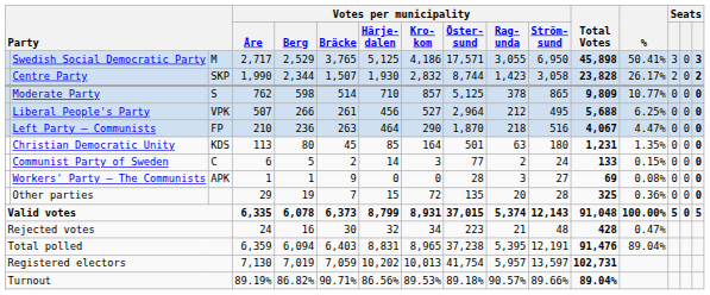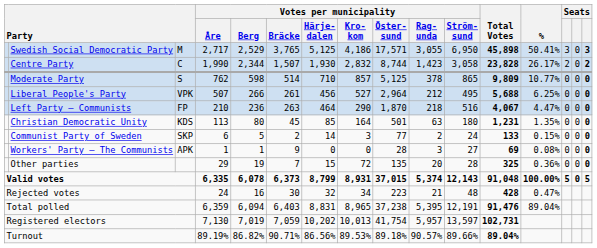 <table class="wikitable" border="1" style="text-align:right;">
 <tr>
 <th style="text-align:left;" valign=bottom rowspan=2 colspan=3>Party</th>
 <th colspan=8>Votes per municipality</th>
 <th align=center valign=bottom rowspan=2 width="50">Total Votes</th>
 <th align=center valign=bottom rowspan=2 width="50">%</th>
 <th colspan=3>Seats</th>
 </tr>
 <tr>
 <th align=center valign=bottom width="50"><a href='#'>Åre</a></th>
 <th align=center valign=bottom width="50"><a href='#'>Berg</a></th>
 <th align=center valign=bottom width="50"><a href='#'>Bräcke</a></th>
 <th align=center valign=bottom width="50"><a href='#'>Härje- dalen</a></th>
 <th align=center valign=bottom width="50"><a href='#'>Kro- kom</a></th>
 <th align=center valign=bottom width="50"><a href='#'>Öster- sund</a></th>
 <th align=center valign=bottom width="50"><a href='#'>Rag- unda</a></th>
 <th align=center valign=bottom width="50"><a href='#'>Ström- sund</a></th>
 <th align=center valign=bottom width="20"><small></small></th>
 <th align=center valign=bottom width="20"><small><a href='#'></a></small></th>
 <th align=center valign=bottom width="20"><small></small></th>
 </tr>
 <tr style="background:#CEE0F2;">
 <td></td>
 <td align=left style="white-space: nowrap;"><a href='#'>Swedish Social Democratic Party</a></td>
 <td align=left>M</td>
 <td>2,717</td>
 <td>2,529</td>
 <td>3,765</td>
 <td>5,125</td>
 <td>4,186</td>
 <td>17,571</td>
 <td>3,055</td>
 <td>6,950</td>
 <td><strong>45,898</strong></td>
 <td>50.41%</td>
 <td>3</td>
 <td>0</td>
 <td><strong>3</strong></td>
 </tr>
 <tr style="background:#CEE0F2;">
 <td></td>
 <td align=left><a href='#'>Centre Party</a></td>
-<td align=left>SKP</td>
+<td align=left>C</td>
 <td>1,990</td>
 <td>2,344</td>
 <td>1,507</td>
 <td>1,930</td>
 <td>2,832</td>
 <td>8,744</td>
 <td>1,423</td>
 <td>3,058</td>
 <td><strong>23,828</strong></td>
 <td>26.17%</td>
 <td>2</td>
 <td>0</td>
 <td><strong>2</strong></td>
 </tr>
 <tr style="background:#CEE0F2; border-top:3px solid darkgray;">
 <td></td>
 <td align=left><a href='#'>Moderate Party</a></td>
 <td align=left>S</td>
 <td>762</td>
 <td>598</td>
 <td>514</td>
 <td>710</td>
 <td>857</td>
 <td>5,125</td>
 <td>378</td>
 <td>865</td>
 <td><strong>9,809</strong></td>
 <td>10.77%</td>
 <td>0</td>
 <td>0</td>
 <td><strong>0</strong></td>
 </tr>
 <tr style="background:#CEE0F2;">
 <td></td>
 <td align=left><a href='#'>Liberal People's Party</a></td>
 <td align=left>VPK</td>
 <td>507</td>
 <td>266</td>
 <td>261</td>
 <td>456</td>
 <td>527</td>
 <td>2,964</td>
 <td>212</td>
 <td>495</td>
 <td><strong>5,688</strong></td>
 <td>6.25%</td>
 <td>0</td>
 <td>0</td>
 <td><strong>0</strong></td>
 </tr>
 <tr style="background:#CEE0F2;">
 <td></td>
 <td align=left><a href='#'>Left Party – Communists</a></td>
 <td align=left>FP</td>
 <td>210</td>
 <td>236</td>
 <td>263</td>
 <td>464</td>
 <td>290</td>
 <td>1,870</td>
 <td>218</td>
 <td>516</td>
 <td><strong>4,067</strong></td>
 <td>4.47%</td>
 <td>0</td>
 <td>0</td>
 <td><strong>0</strong></td>
 </tr>
 <tr>
 <td></td>
 <td align=left><a href='#'>Christian Democratic Unity</a></td>
 <td align=left>KDS</td>
 <td>113</td>
 <td>80</td>
 <td>45</td>
 <td>85</td>
 <td>164</td>
 <td>501</td>
 <td>63</td>
 <td>180</td>
 <td><strong>1,231</strong></td>
 <td>1.35%</td>
 <td>0</td>
 <td>0</td>
 <td><strong>0</strong></td>
 </tr>
 <tr>
 <td></td>
 <td align=left><a href='#'>Communist Party of Sweden</a></td>
-<td align=left>C</td>
+<td align=left>SKP</td>
 <td>6</td>
 <td>5</td>
 <td>2</td>
 <td>14</td>
 <td>3</td>
 <td>77</td>
 <td>2</td>
 <td>24</td>
 <td><strong>133</strong></td>
 <td>0.15%</td>
 <td>0</td>
 <td>0</td>
 <td><strong>0</strong></td>
 </tr>
 <tr>
 <td></td>
 <td align=left><a href='#'>Workers' Party – The Communists</a></td>
 <td align=left>APK</td>
 <td>1</td>
 <td>1</td>
 <td>9</td>
 <td>0</td>
 <td>0</td>
 <td>28</td>
 <td>3</td>
 <td>27</td>
 <td><strong>69</strong></td>
 <td>0.08%</td>
 <td>0</td>
 <td>0</td>
 <td><strong>0</strong></td>
 </tr>
 <tr>
 <td></td>
 <td align=left>Other parties</td>
 <td></td>
 <td>29</td>
 <td>19</td>
 <td>7</td>
 <td>15</td>
 <td>72</td>
 <td>135</td>
 <td>20</td>
 <td>28</td>
 <td><strong>325</strong></td>
 <td>0.36%</td>
 <td>0</td>
 <td>0</td>
 <td><strong>0</strong></td>
 </tr>
 <tr style="font-weight:bold">
 <td align=left colspan=3>Valid votes</td>
 <td>6,335</td>
 <td>6,078</td>
 <td>6,373</td>
 <td>8,799</td>
 <td>8,931</td>
 <td>37,015</td>
 <td>5,374</td>
 <td>12,143</td>
 <td>91,048</td>
 <td>100.00%</td>
 <td>5</td>
 <td>0</td>
 <td>5</td>
 </tr>
 <tr>
 <td align=left colspan=3>Rejected votes</td>
 <td>24</td>
 <td>16</td>
 <td>30</td>
 <td>32</td>
 <td>34</td>
 <td>223</td>
 <td>21</td>
 <td>48</td>
 <td><strong>428</strong></td>
 <td>0.47%</td>
 <td></td>
 <td></td>
 <td></td>
 </tr>
 <tr>
 <td align=left colspan=3>Total polled</td>
 <td>6,359</td>
 <td>6,094</td>
 <td>6,403</td>
 <td>8,831</td>
 <td>8,965</td>
 <td>37,238</td>
 <td>5,395</td>
 <td>12,191</td>
 <td><strong>91,476</strong></td>
 <td>89.04%</td>
 <td></td>
 <td></td>
 <td></td>
 </tr>
 <tr>
 <td align=left colspan=3>Registered electors</td>
 <td>7,130</td>
 <td>7,019</td>
 <td>7,059</td>
 <td>10,202</td>
 <td>10,013</td>
 <td>41,754</td>
 <td>5,957</td>
 <td>13,597</td>
 <td><strong>102,731</strong></td>
 <td></td>
 <td></td>
 <td></td>
 <td></td>
 </tr>
 <tr>
 <td align=left colspan=3>Turnout</td>
 <td>89.19%</td>
 <td>86.82%</td>
 <td>90.71%</td>
 <td>86.56%</td>
 <td>89.53%</td>
 <td>89.18%</td>
 <td>90.57%</td>
 <td>89.66%</td>
 <td><strong>89.04%</strong></td>
 <td></td>
 <td></td>
 <td></td>
 <td></td>
 </tr>
 </table>
